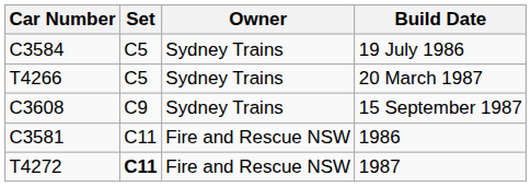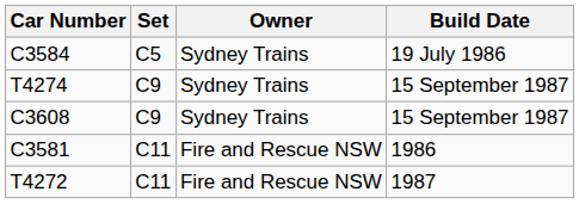 <table class="wikitable">
 <tr>
 <th>Car Number</th>
 <th>Set</th>
 <th>Owner</th>
 <th>Build Date</th>
 </tr>
 <tr>
 <td>C3584</td>
 <td>C5</td>
 <td>Sydney Trains</td>
 <td>19 July 1986</td>
 </tr>
 <tr>
-<td>T4266</td>
-<td>C5</td>
+<td>T4274</td>
+<td>C9</td>
 <td>Sydney Trains</td>
-<td>20 March 1987</td>
+<td>15 September 1987</td>
 </tr>
 <tr>
 <td>C3608</td>
 <td>C9</td>
 <td>Sydney Trains</td>
 <td>15 September 1987</td>
 </tr>
 <tr>
 <td>C3581</td>
 <td>C11</td>
 <td>Fire and Rescue NSW</td>
 <td>1986</td>
 </tr>
 <tr>
 <td>T4272</td>
-<td><strong>C11</strong></td>
+<td>C11</td>
 <td>Fire and Rescue NSW</td>
 <td>1987</td>
 </tr>
 </table>
